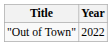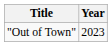 <table class="wikitable">
 <tr>
 <th>Title</th>
 <th>Year</th>
 </tr>
 <tr>
 <td>"Out of Town"</td>
-<td>2022</td>
+<td>2023</td>
 </tr>
 </table>
